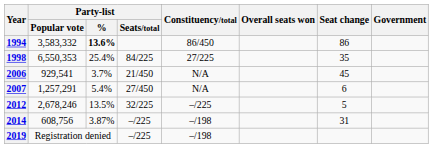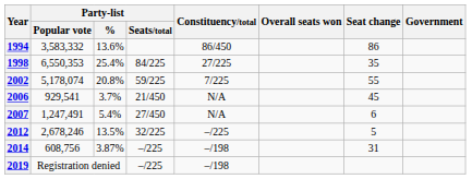 <table class="wikitable" style="text-align:center">
 <tr>
 <th rowspan=2>Year</th>
 <th colspan=3>Party-list</th>
 <th rowspan=2>Constituency<small>/total</small></th>
 <th rowspan=2>Overall seats won</th>
 <th rowspan=2>Seat change</th>
 <th rowspan=2>Government</th>
 </tr>
 <tr>
 <th>Popular vote</th>
 <th>%</th>
 <th>Seats<small>/total</small></th>
 </tr>
 <tr>
 <th><a href='#'>1994</a></th>
 <td>3,583,332</td>
-<td><strong>13.6%</strong></td>
+<td>13.6%</td>
 <td></td>
 <td>86/450</td>
 <td></td>
 <td> 86</td>
 <td></td>
 </tr>
 <tr>
 <th><a href='#'>1998</a></th>
 <td>6,550,353</td>
 <td>25.4%</td>
 <td>84/225</td>
 <td>27/225</td>
 <td></td>
 <td> 35</td>
 <td></td>
 </tr>
 <tr>
+<th><a href='#'>2002</a></th>
+<td>5,178,074</td>
+<td>20.8%</td>
+<td>59/225</td>
+<td>7/225</td>
+<td></td>
+<td> 55</td>
+<td></td>
+</tr>
+<tr>
 <th><a href='#'>2006</a></th>
 <td>929,541</td>
 <td>3.7%</td>
 <td>21/450</td>
 <td>N/A</td>
 <td></td>
 <td> 45</td>
 <td></td>
 </tr>
 <tr>
 <th><a href='#'>2007</a></th>
-<td>1,257,291</td>
+<td>1,247,491</td>
 <td>5.4%</td>
 <td>27/450</td>
 <td>N/A</td>
 <td></td>
 <td> 6</td>
 <td></td>
 </tr>
 <tr>
 <th><a href='#'>2012</a></th>
 <td>2,678,246</td>
 <td>13.5%</td>
 <td>32/225</td>
 <td>–/225</td>
 <td></td>
 <td> 5</td>
 <td></td>
 </tr>
 <tr>
 <th><a href='#'>2014</a></th>
 <td>608,756</td>
 <td>3.87%</td>
 <td>–/225</td>
 <td>–/198</td>
 <td></td>
 <td> 31</td>
 <td></td>
 </tr>
 <tr>
 <th><a href='#'>2019</a></th>
 <td colspan="2">Registration denied</td>
 <td>–/225</td>
 <td>–/198</td>
 <td></td>
 <td></td>
 <td></td>
 </tr>
 </table>
